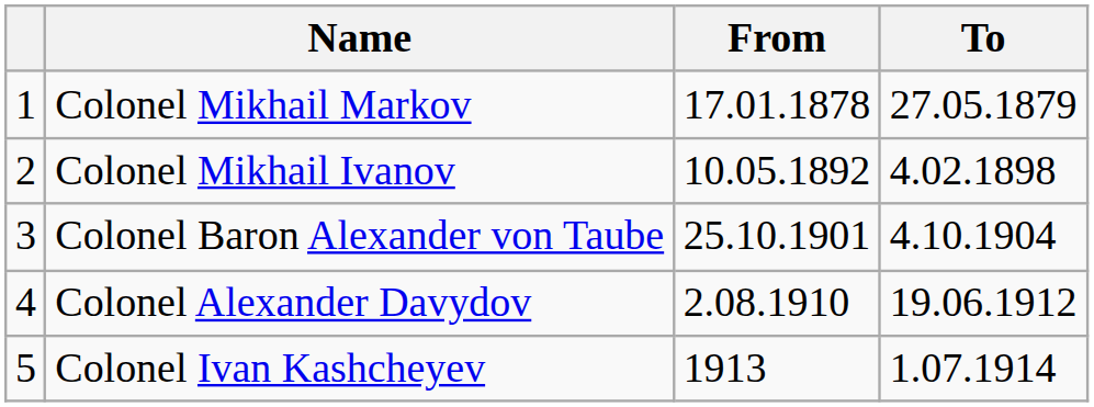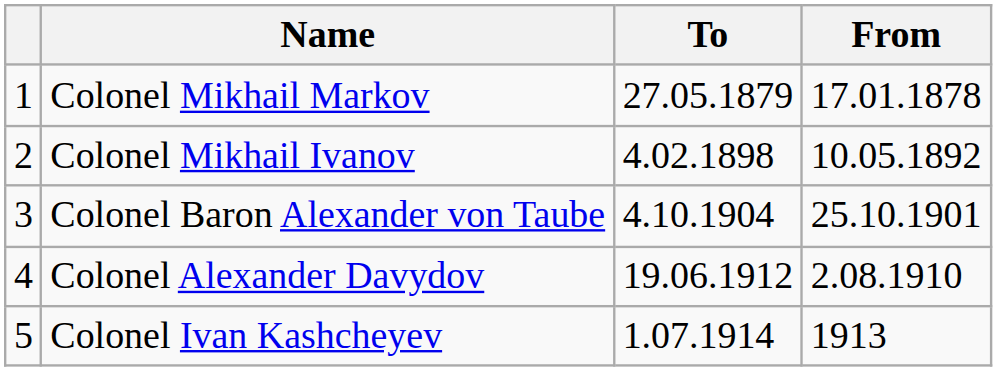 <table class=wikitable>
 <tr>
 <th></th>
 <th>Name</th>
+<th>To</th>
 <th>From</th>
-<th>To</th>
 </tr>
 <tr>
 <td>1</td>
 <td>Colonel <a href='#'>Mikhail Markov</a></td>
+<td>27.05.1879</td>
 <td>17.01.1878</td>
-<td>27.05.1879</td>
 </tr>
 <tr>
 <td>2</td>
 <td>Colonel <a href='#'>Mikhail Ivanov</a></td>
+<td>4.02.1898</td>
 <td>10.05.1892</td>
-<td>4.02.1898</td>
 </tr>
 <tr>
 <td>3</td>
 <td>Colonel Baron <a href='#'>Alexander von Taube</a></td>
+<td>4.10.1904</td>
 <td>25.10.1901</td>
-<td>4.10.1904</td>
 </tr>
 <tr>
 <td>4</td>
 <td>Colonel <a href='#'>Alexander Davydov</a></td>
+<td>19.06.1912</td>
 <td>2.08.1910</td>
-<td>19.06.1912</td>
 </tr>
 <tr>
 <td>5</td>
 <td>Colonel <a href='#'>Ivan Kashcheyev</a></td>
+<td>1.07.1914</td>
 <td>1913</td>
-<td>1.07.1914</td>
 </tr>
 </table>
